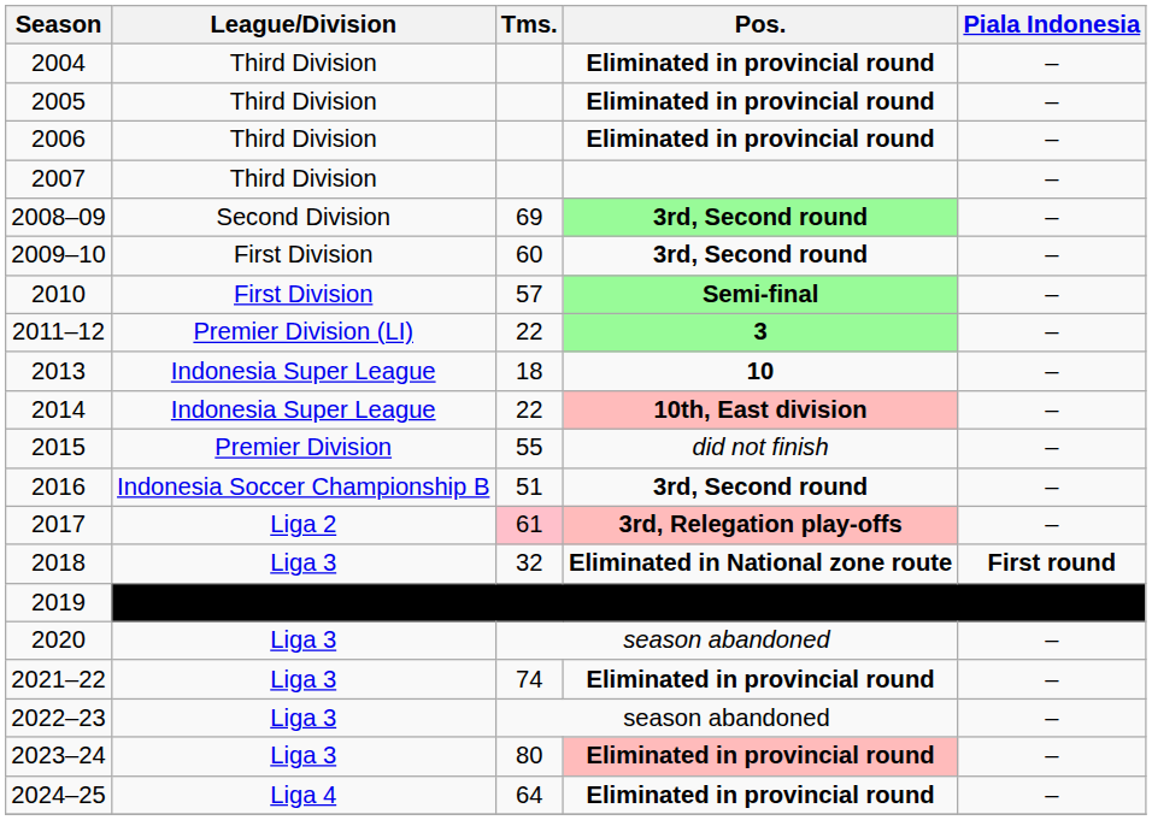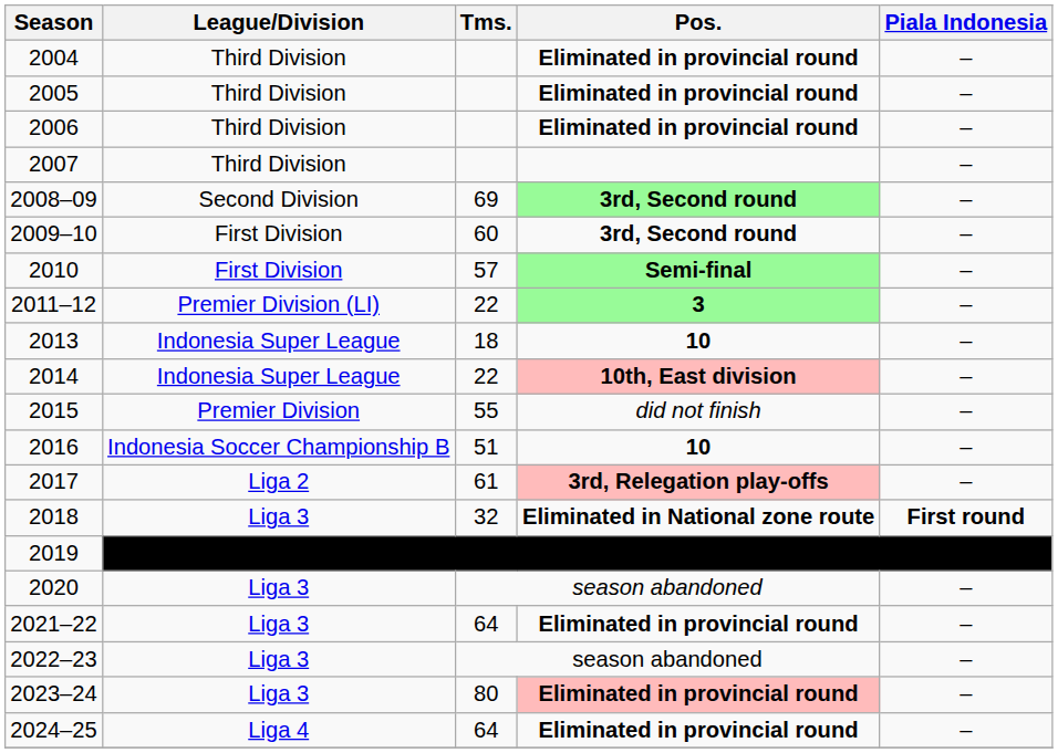 <table class="wikitable" style="text-align:center">
 <tr style="background:#efefef;">
 <th>Season</th>
 <th>League/Division</th>
 <th>Tms.</th>
 <th>Pos.</th>
 <th><a href='#'>Piala Indonesia</a></th>
 </tr>
 <tr>
 <td>2004</td>
 <td>Third Division</td>
 <td></td>
 <td><strong>Eliminated in provincial round</strong></td>
 <td>–</td>
 </tr>
 <tr>
 <td>2005</td>
 <td>Third Division</td>
 <td></td>
 <td><strong>Eliminated in provincial round</strong></td>
 <td>–</td>
 </tr>
 <tr>
 <td>2006</td>
 <td>Third Division</td>
 <td></td>
 <td><strong>Eliminated in provincial round</strong></td>
 <td>–</td>
 </tr>
 <tr>
 <td>2007</td>
 <td>Third Division</td>
 <td></td>
 <td></td>
 <td>–</td>
 </tr>
 <tr>
 <td>2008–09</td>
 <td>Second Division</td>
 <td>69</td>
 <td style="background:palegreen;"><strong>3rd, Second round</strong></td>
 <td>–</td>
 </tr>
 <tr>
 <td>2009–10</td>
 <td>First Division</td>
 <td>60</td>
 <td><strong>3rd, Second round</strong></td>
 <td>–</td>
 </tr>
 <tr>
 <td>2010</td>
 <td><a href='#'>First Division</a></td>
 <td>57</td>
 <td style="background:palegreen;"><strong>Semi-final</strong></td>
 <td>–</td>
 </tr>
 <tr>
 <td>2011–12</td>
 <td><a href='#'>Premier Division (LI)</a></td>
 <td>22</td>
 <td style="background:palegreen;"><strong>3</strong></td>
 <td>–</td>
 </tr>
 <tr>
 <td>2013</td>
 <td><a href='#'>Indonesia Super League</a></td>
 <td>18</td>
 <td><strong>10</strong></td>
 <td>–</td>
 </tr>
 <tr>
 <td>2014</td>
 <td><a href='#'>Indonesia Super League</a></td>
 <td>22</td>
 <td style="background:#FFBBBB;"><strong>10th, East division</strong></td>
 <td>–</td>
 </tr>
 <tr>
 <td>2015</td>
 <td><a href='#'>Premier Division</a></td>
 <td>55</td>
 <td><em>did not finish</em></td>
 <td>–</td>
 </tr>
 <tr>
 <td>2016</td>
 <td><a href='#'>Indonesia Soccer Championship B</a></td>
 <td>51</td>
-<td><strong>3rd, Second round</strong></td>
+<td><strong>10</strong></td>
 <td>–</td>
 </tr>
 <tr>
 <td>2017</td>
 <td><a href='#'>Liga 2</a></td>
-<td style="background: pink;">61</td>
+<td>61</td>
 <td style="background:#FFBBBB;"><strong>3rd, Relegation play-offs</strong></td>
 <td>–</td>
 </tr>
 <tr>
 <td>2018</td>
 <td><a href='#'>Liga 3</a></td>
 <td>32</td>
 <td><strong>Eliminated in National zone route</strong></td>
 <td><strong>First round</strong></td>
 </tr>
 <tr>
 <td>2019</td>
 <td colspan="6" style="background:black;"></td>
 </tr>
 <tr>
 <td>2020</td>
 <td><a href='#'>Liga 3</a></td>
 <td colspan="2"><em>season abandoned</td>
 <td>–</td>
 </tr>
 <tr>
 <td>2021–22</td>
 <td><a href='#'>Liga 3</a></td>
-<td>74</td>
+<td>64</td>
 <td><strong>Eliminated in provincial round</strong></td>
 <td>–</td>
 </tr>
 <tr>
 <td>2022–23</td>
 <td><a href='#'>Liga 3</a></td>
 <td colspan="2"></em>season abandoned</td>
 <td>–</td>
 </tr>
 <tr>
 <td>2023–24</td>
 <td><a href='#'>Liga 3</a></td>
 <td>80</td>
 <td style="background:#FFBBBB;"><strong>Eliminated in provincial round</strong></td>
 <td>–</td>
 </tr>
 <tr>
 <td>2024–25</td>
 <td><a href='#'>Liga 4</a></td>
 <td>64</td>
 <td><strong>Eliminated in provincial round</strong></td>
 <td>–</td>
 </tr>
 <tr>
 </tr>
 </table>
